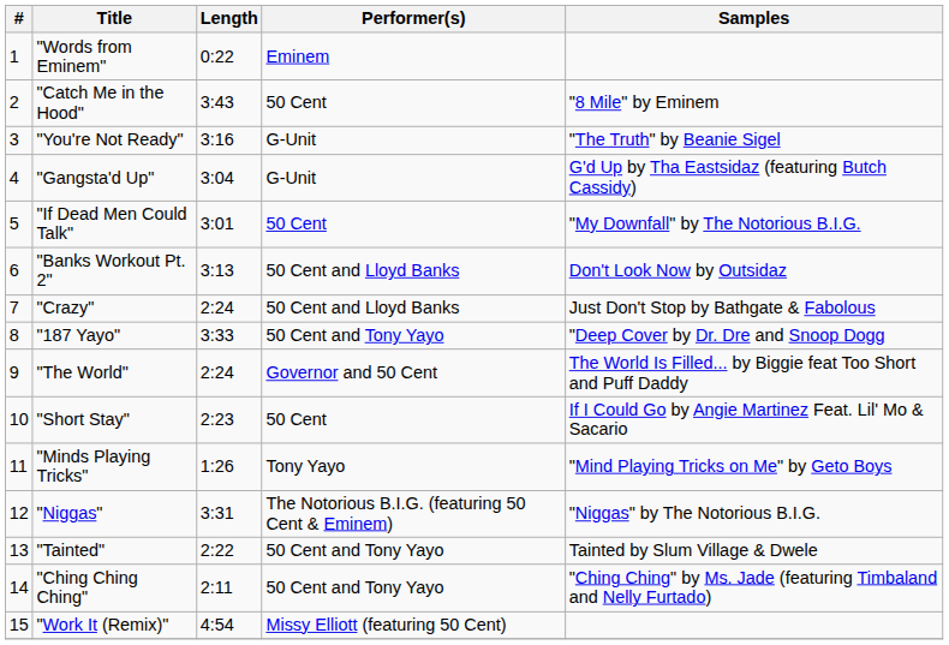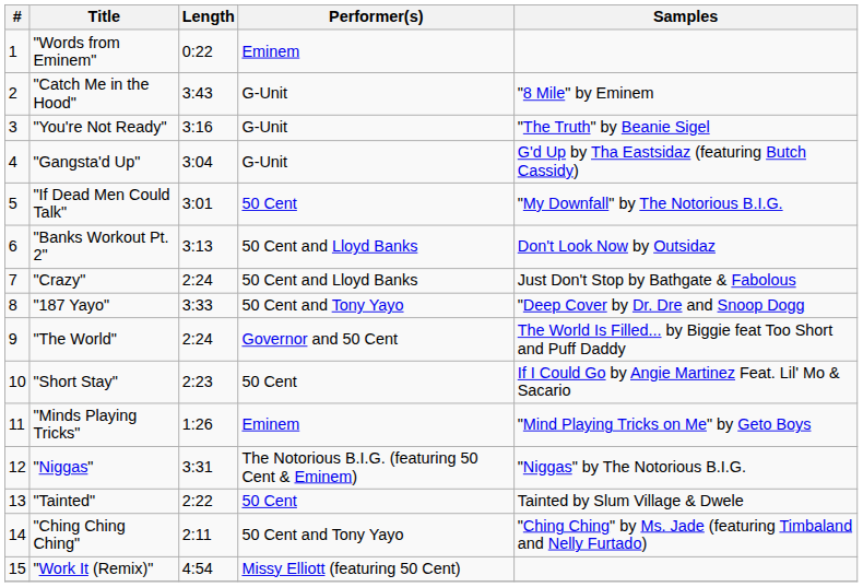 <table class="wikitable">
 <tr>
 <th align="center">#</th>
 <th align="center">Title</th>
 <th align="center">Length</th>
 <th align="center">Performer(s)</th>
 <th align="center">Samples</th>
 </tr>
 <tr>
 <td>1</td>
 <td>"Words from Eminem"</td>
 <td>0:22</td>
 <td><a href='#'>Eminem</a></td>
 <td></td>
 </tr>
 <tr>
 <td>2</td>
 <td>"Catch Me in the Hood"</td>
 <td>3:43</td>
-<td>50 Cent</td>
+<td>G-Unit</td>
 <td>"<a href='#'>8 Mile</a>" by Eminem</td>
 </tr>
 <tr>
 <td>3</td>
 <td>"You're Not Ready"</td>
 <td>3:16</td>
 <td>G-Unit</td>
 <td>"<a href='#'>The Truth</a>" by <a href='#'>Beanie Sigel</a></td>
 </tr>
 <tr>
 <td>4</td>
 <td>"Gangsta'd Up"</td>
 <td>3:04</td>
 <td>G-Unit</td>
 <td><a href='#'>G'd Up</a> by <a href='#'>Tha Eastsidaz</a> (featuring <a href='#'>Butch Cassidy</a>)</td>
 </tr>
 <tr>
 <td>5</td>
 <td>"If Dead Men Could Talk"</td>
 <td>3:01</td>
 <td><a href='#'>50 Cent</a></td>
 <td>"<a href='#'>My Downfall</a>" by <a href='#'>The Notorious B.I.G.</a></td>
 </tr>
 <tr>
 <td>6</td>
 <td>"Banks Workout Pt. 2"</td>
 <td>3:13</td>
 <td>50 Cent and <a href='#'>Lloyd Banks</a></td>
 <td><a href='#'>Don't Look Now</a> by <a href='#'>Outsidaz</a></td>
 </tr>
 <tr>
 <td>7</td>
 <td>"Crazy"</td>
 <td>2:24</td>
 <td>50 Cent and Lloyd Banks</td>
 <td>Just Don't Stop by Bathgate & <a href='#'>Fabolous</a></td>
 </tr>
 <tr>
 <td>8</td>
 <td>"187 Yayo"</td>
 <td>3:33</td>
 <td>50 Cent and <a href='#'>Tony Yayo</a></td>
 <td>"<a href='#'>Deep Cover</a> by <a href='#'>Dr. Dre</a> and <a href='#'>Snoop Dogg</a></td>
 </tr>
 <tr>
 <td>9</td>
 <td>"The World"</td>
 <td>2:24</td>
 <td><a href='#'>Governor</a> and 50 Cent</td>
 <td><a href='#'>The World Is Filled...</a> by Biggie feat Too Short and Puff Daddy</td>
 </tr>
 <tr>
 <td>10</td>
 <td>"Short Stay"</td>
 <td>2:23</td>
 <td>50 Cent</td>
 <td><a href='#'>If I Could Go</a> by <a href='#'>Angie Martinez</a> Feat. Lil' Mo & Sacario</td>
 </tr>
 <tr>
 <td>11</td>
 <td>"Minds Playing Tricks"</td>
 <td>1:26</td>
-<td>Tony Yayo</td>
+<td><a href='#'>Eminem</a></td>
 <td>"<a href='#'>Mind Playing Tricks on Me</a>" by <a href='#'>Geto Boys</a></td>
 </tr>
 <tr>
 <td>12</td>
 <td>"<a href='#'>Niggas</a>"</td>
 <td>3:31</td>
 <td>The Notorious B.I.G. (featuring 50 Cent & <a href='#'>Eminem</a>)</td>
 <td>"<a href='#'>Niggas</a>" by The Notorious B.I.G.</td>
 </tr>
 <tr>
 <td>13</td>
 <td>"Tainted"</td>
 <td>2:22</td>
-<td>50 Cent and Tony Yayo</td>
+<td><a href='#'>50 Cent</a></td>
 <td>Tainted by Slum Village & Dwele</td>
 </tr>
 <tr>
 <td>14</td>
 <td>"Ching Ching Ching"</td>
 <td>2:11</td>
 <td>50 Cent and Tony Yayo</td>
 <td>"<a href='#'>Ching Ching</a>" by <a href='#'>Ms. Jade</a> (featuring <a href='#'>Timbaland</a> and <a href='#'>Nelly Furtado</a>)</td>
 </tr>
 <tr>
 <td>15</td>
 <td>"<a href='#'>Work It</a> (Remix)"</td>
 <td>4:54</td>
 <td><a href='#'>Missy Elliott</a> (featuring 50 Cent)</td>
 <td></td>
 </tr>
 <tr>
 </tr>
 </table>
